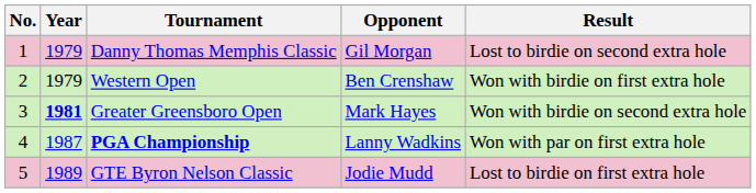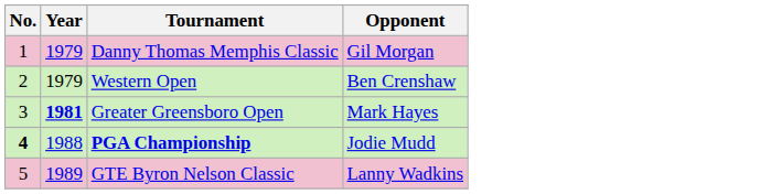 <table class="wikitable" style="font-size:95%;">
 <tr>
 <th>No.</th>
 <th>Year</th>
 <th>Tournament</th>
 <th>Opponent</th>
-<th>Result</th>
 </tr>
 <tr style="background:#F2C1D1;">
 <td align=center>1</td>
 <td><a href='#'>1979</a></td>
 <td><a href='#'>Danny Thomas Memphis Classic</a></td>
 <td> <a href='#'>Gil Morgan</a></td>
-<td>Lost to birdie on second extra hole</td>
 </tr>
 <tr style="background:#D0F0C0;">
 <td align=center>2</td>
 <td>1979</td>
 <td><a href='#'>Western Open</a></td>
 <td> <a href='#'>Ben Crenshaw</a></td>
-<td>Won with birdie on first extra hole</td>
 </tr>
 <tr style="background:#D0F0C0;">
 <td align=center>3</td>
 <td><strong><a href='#'>1981</a></strong></td>
 <td><a href='#'>Greater Greensboro Open</a></td>
 <td> <a href='#'>Mark Hayes</a></td>
-<td>Won with birdie on second extra hole</td>
 </tr>
 <tr style="background:#D0F0C0;">
-<td align=center>4</td>
-<td><a href='#'>1987</a></td>
+<td align=center><strong>4</strong></td>
+<td><a href='#'>1988</a></td>
 <td><strong><a href='#'>PGA Championship</a></strong></td>
-<td> <a href='#'>Lanny Wadkins</a></td>
-<td>Won with par on first extra hole</td>
+<td> <a href='#'>Jodie Mudd</a></td>
 </tr>
 <tr style="background:#F2C1D1;">
 <td align=center>5</td>
 <td><a href='#'>1989</a></td>
 <td><a href='#'>GTE Byron Nelson Classic</a></td>
-<td> <a href='#'>Jodie Mudd</a></td>
-<td>Lost to birdie on first extra hole</td>
+<td> <a href='#'>Lanny Wadkins</a></td>
 </tr>
 </table>
